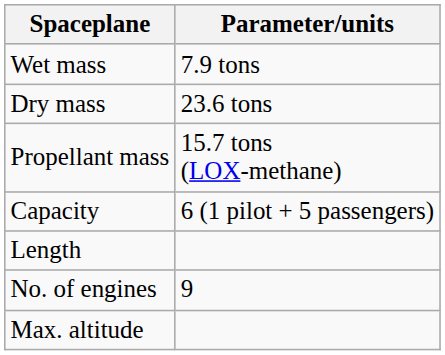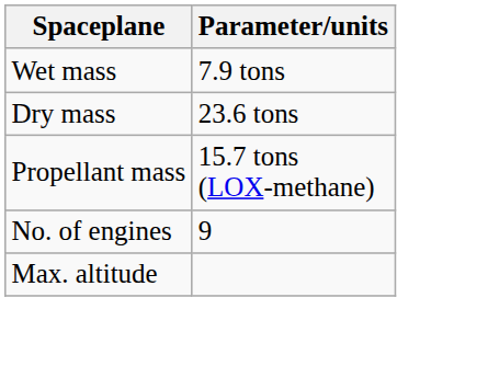 <table class="wikitable floatright">
 <tr>
 <th>Spaceplane</th>
 <th>Parameter/units</th>
 </tr>
 <tr>
 <td>Wet mass</td>
 <td>7.9 tons</td>
 </tr>
 <tr>
 <td>Dry mass</td>
 <td>23.6 tons</td>
 </tr>
 <tr>
 <td>Propellant mass</td>
 <td>15.7 tons<br>(<a href='#'>LOX</a>-methane)</td>
 </tr>
 <tr>
-<td>Capacity</td>
-<td>6 (1 pilot + 5 passengers)</td>
-</tr>
-<tr>
-<td>Length</td>
-<td></td>
-</tr>
-<tr>
 <td>No. of engines</td>
 <td>9</td>
 </tr>
 <tr>
 <td>Max. altitude</td>
 <td></td>
 </tr>
 </table>
